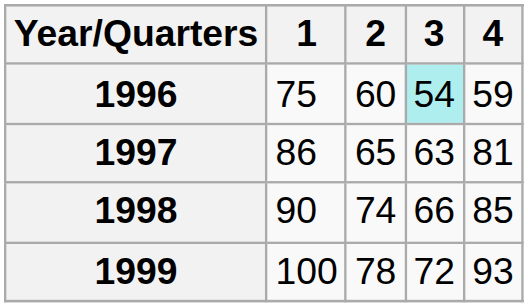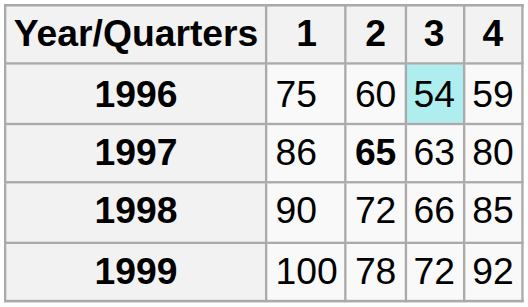 <table class="wikitable" border="0">
 <tr>
 </tr>
 <tr>
 <th>Year/Quarters</th>
 <th>1</th>
 <th>2</th>
 <th>3</th>
 <th>4</th>
 </tr>
 <tr>
 <th>1996</th>
 <td>75</td>
 <td>60</td>
 <td style="background: paleturquoise;">54</td>
 <td>59</td>
 </tr>
 <tr>
 <th>1997</th>
 <td>86</td>
-<td>65</td>
+<td><strong>65</strong></td>
 <td>63</td>
-<td>81</td>
+<td>80</td>
 </tr>
 <tr>
 <th>1998</th>
 <td>90</td>
-<td>74</td>
+<td>72</td>
 <td>66</td>
 <td>85</td>
 </tr>
 <tr>
 <th>1999</th>
 <td>100</td>
 <td>78</td>
 <td>72</td>
-<td>93</td>
+<td>92</td>
 </tr>
 <tr>
 </tr>
 </table>
